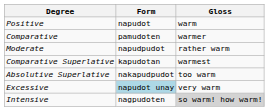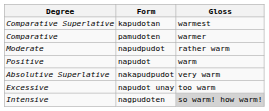 <table class="wikitable" border="1" align="center">
 <tr>
 <th>Degree</th>
 <th>Form</th>
 <th>Gloss</th>
 </tr>
 <tr>
-<td><em>Positive</em></td>
-<td>napudot</td>
-<td>warm</td>
+<td><em>Comparative Superlative</em></td>
+<td>kapudotan</td>
+<td>warmest</td>
 </tr>
 <tr>
 <td><em>Comparative</em></td>
 <td>pamudoten</td>
 <td>warmer</td>
 </tr>
 <tr>
 <td><em>Moderate</em></td>
 <td>napudpudot</td>
 <td>rather warm</td>
 </tr>
 <tr>
-<td><em>Comparative Superlative</em></td>
-<td>kapudotan</td>
-<td>warmest</td>
+<td><em>Positive</em></td>
+<td>napudot</td>
+<td>warm</td>
 </tr>
 <tr>
 <td><em>Absolutive Superlative</em></td>
 <td>nakapudpudot</td>
-<td>too warm</td>
+<td>very warm</td>
 </tr>
 <tr>
 <td><em>Excessive</em></td>
-<td style="background: lightblue;">napudot unay</td>
-<td>very warm</td>
+<td>napudot unay</td>
+<td>too warm</td>
 </tr>
 <tr>
 <td><em>Intensive</em></td>
 <td>nagpudoten</td>
 <td style="background: lightgrey;">so warm! how warm!</td>
 </tr>
 </table>
